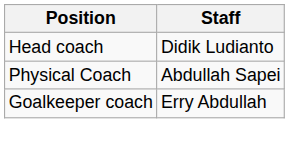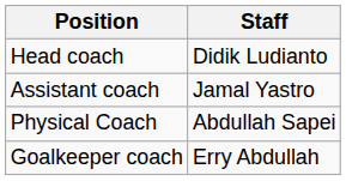 <table class="wikitable">
 <tr>
 <th>Position</th>
 <th>Staff</th>
 </tr>
 <tr>
 <td>Head coach</td>
 <td> Didik Ludianto</td>
 </tr>
 <tr>
+<td>Assistant coach</td>
+<td> Jamal Yastro</td>
+</tr>
+<tr>
 <td>Physical Coach</td>
 <td> Abdullah Sapei</td>
 </tr>
 <tr>
 <td>Goalkeeper coach</td>
 <td> Erry Abdullah</td>
 </tr>
 </table>
